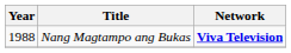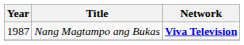 <table class="wikitable sortable">
 <tr>
 <th>Year</th>
 <th>Title</th>
 <th>Network</th>
 </tr>
 <tr>
-<td>1988</td>
+<td>1987</td>
 <td><em>Nang Magtampo ang Bukas</em></td>
 <td><strong><a href='#'>Viva Television</a></strong></td>
 </tr>
 <tr>
 </tr>
 </table>
